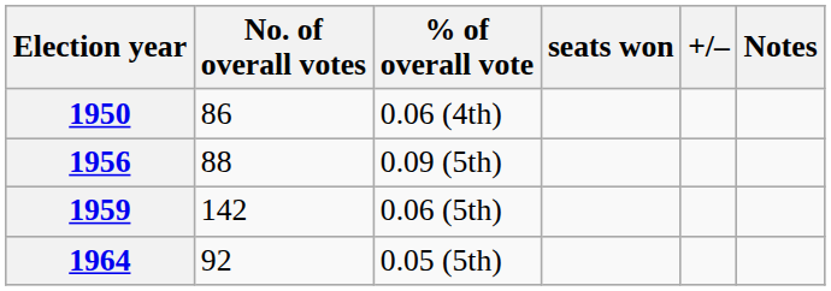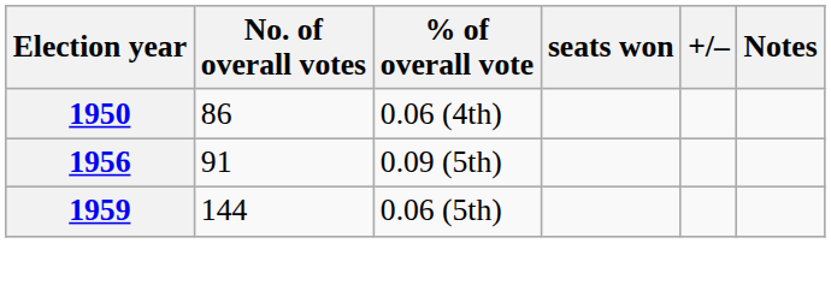 <table class=wikitable>
 <tr>
 <th>Election year</th>
 <th>No. of<br>overall votes</th>
 <th>% of<br>overall vote</th>
 <th>seats won</th>
 <th>+/–</th>
 <th>Notes</th>
 </tr>
 <tr>
 <th><a href='#'>1950</a></th>
 <td>86</td>
 <td>0.06 (4th)</td>
 <td></td>
 <td></td>
 <td></td>
 </tr>
 <tr>
 <th><a href='#'>1956</a></th>
-<td>88</td>
+<td>91</td>
 <td>0.09 (5th)</td>
 <td></td>
 <td></td>
 <td></td>
 </tr>
 <tr>
 <th><a href='#'>1959</a></th>
-<td>142</td>
+<td>144</td>
 <td>0.06 (5th)</td>
 <td></td>
 <td></td>
 <td></td>
 </tr>
-<tr>
-<th><a href='#'>1964</a></th>
-<td>92</td>
-<td>0.05 (5th)</td>
-<td></td>
-<td></td>
-<td></td>
-</tr>
 </table>
